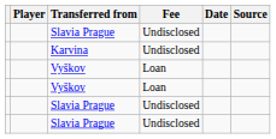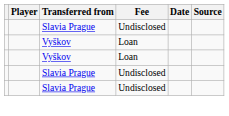 <table class="wikitable plainrowheaders sortable">
 <tr>
 <th></th>
 <th scope="col">Player</th>
 <th>Transferred from</th>
 <th style="width: 65px;">Fee</th>
 <th scope="col">Date</th>
 <th scope="col">Source</th>
 </tr>
 <tr>
 <td align=center></td>
 <td></td>
 <td> <a href='#'>Slavia Prague</a></td>
-<td>Undisclosed</td>
-<td></td>
-<td></td>
-</tr>
-<tr>
-<td align=center></td>
-<td></td>
-<td> <a href='#'>Karvina</a></td>
 <td>Undisclosed</td>
 <td></td>
 <td></td>
 </tr>
 <tr>
 <td align=center></td>
 <td></td>
 <td> <a href='#'>Vyškov</a></td>
 <td>Loan</td>
 <td></td>
 <td></td>
 </tr>
 <tr>
 <td align=center></td>
 <td></td>
 <td> <a href='#'>Vyškov</a></td>
 <td>Loan</td>
 <td></td>
 <td></td>
 </tr>
 <tr>
 <td align=center></td>
 <td></td>
 <td> <a href='#'>Slavia Prague</a></td>
 <td>Undisclosed</td>
 <td></td>
 <td></td>
 </tr>
 <tr>
 <td align=center></td>
 <td></td>
 <td> <a href='#'>Slavia Prague</a></td>
 <td>Undisclosed</td>
 <td></td>
 <td></td>
 </tr>
 </table>
